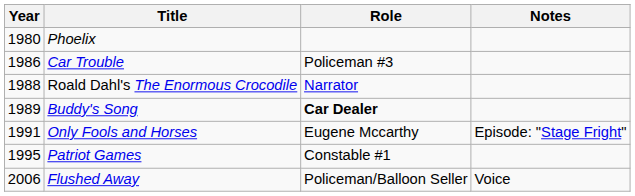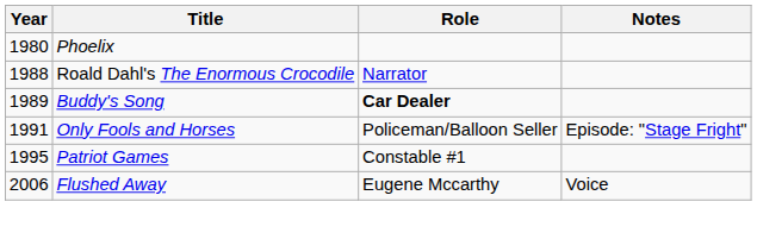 <table class="wikitable">
 <tr>
 <th>Year</th>
 <th>Title</th>
 <th>Role</th>
 <th>Notes</th>
 </tr>
 <tr>
 <td>1980</td>
 <td><em>Phoelix</em></td>
 <td></td>
-<td></td>
-</tr>
-<tr>
-<td>1986</td>
-<td><em><a href='#'>Car Trouble</a></em></td>
-<td>Policeman #3</td>
 <td></td>
 </tr>
 <tr>
 <td>1988</td>
 <td>Roald Dahl's <em><a href='#'>The Enormous Crocodile</a></em></td>
 <td><a href='#'>Narrator</a></td>
 <td></td>
 </tr>
 <tr>
 <td>1989</td>
 <td><em><a href='#'>Buddy's Song</a></em></td>
 <td><strong>Car Dealer</strong></td>
 <td></td>
 </tr>
 <tr>
 <td>1991</td>
 <td><em><a href='#'>Only Fools and Horses</a></em></td>
-<td>Eugene Mccarthy</td>
+<td>Policeman/Balloon Seller</td>
 <td>Episode: "<a href='#'>Stage Fright</a>"</td>
 </tr>
 <tr>
 <td>1995</td>
 <td><em><a href='#'>Patriot Games</a></em></td>
 <td>Constable #1</td>
 <td></td>
 </tr>
 <tr>
 <td>2006</td>
 <td><em><a href='#'>Flushed Away</a></em></td>
-<td>Policeman/Balloon Seller</td>
+<td>Eugene Mccarthy</td>
 <td>Voice</td>
 </tr>
 </table>
